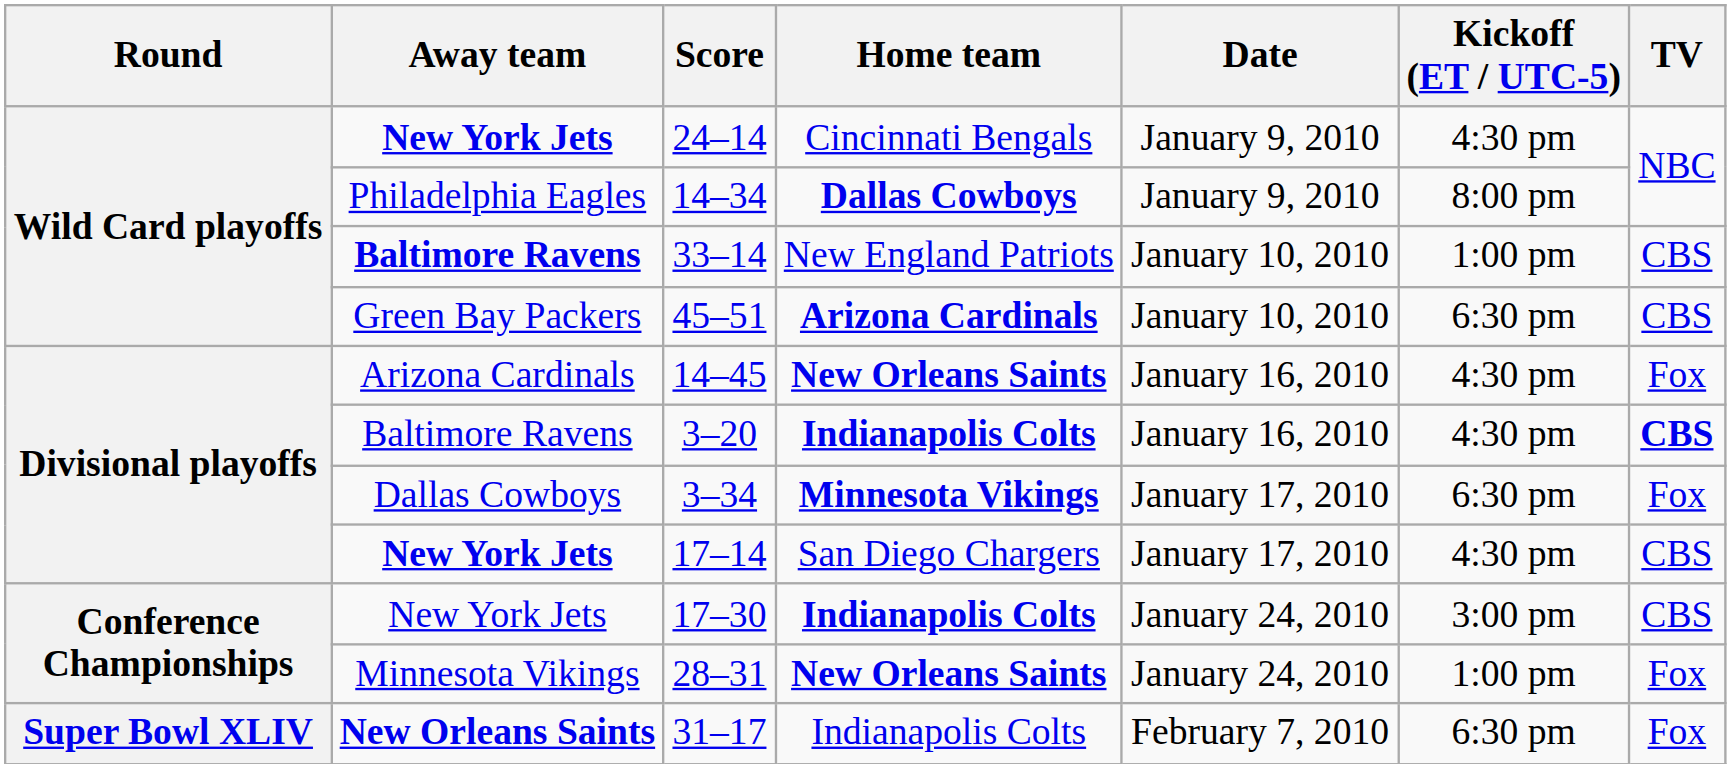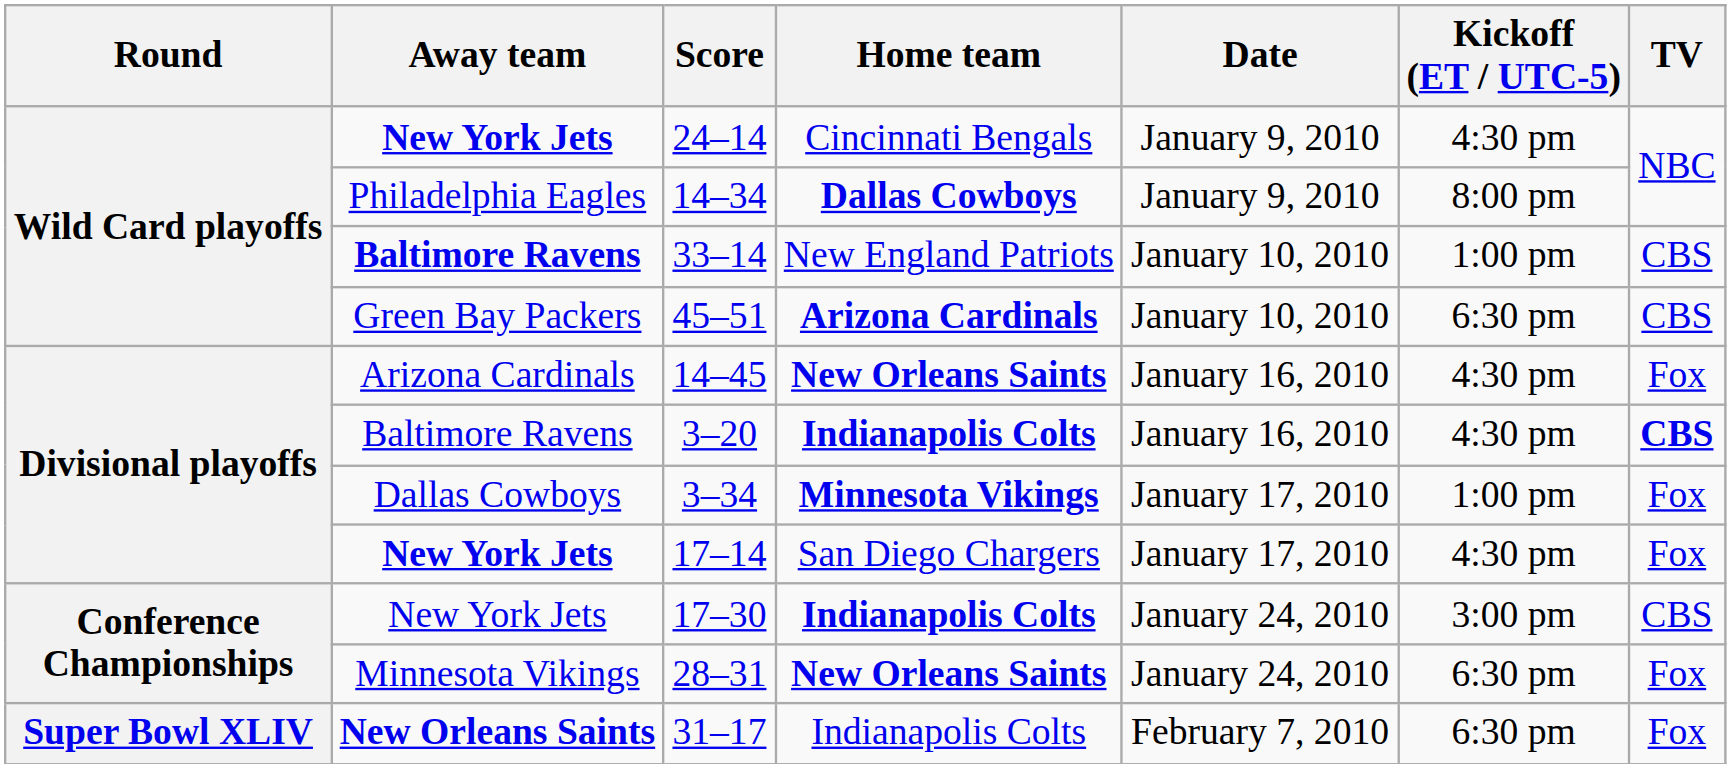 <table class="wikitable" style="text-align:center">
 <tr>
 <th>Round</th>
 <th>Away team</th>
 <th>Score</th>
 <th>Home team</th>
 <th>Date</th>
 <th>Kickoff<br>(<a href='#'>ET</a> / <a href='#'>UTC-5</a>)</th>
 <th>TV</th>
 </tr>
 <tr>
 <th rowspan=4>Wild Card playoffs</th>
 <td><strong><a href='#'>New York Jets</a></strong></td>
 <td align=center><a href='#'>24–14</a></td>
 <td><a href='#'>Cincinnati Bengals</a></td>
 <td>January 9, 2010</td>
 <td>4:30 pm</td>
 <td rowspan="2"><a href='#'>NBC</a></td>
 </tr>
 <tr>
 <td><a href='#'>Philadelphia Eagles</a></td>
 <td align=center><a href='#'>14–34</a></td>
 <td><strong><a href='#'>Dallas Cowboys</a></strong></td>
 <td>January 9, 2010</td>
 <td>8:00 pm</td>
 </tr>
 <tr>
 <td><strong><a href='#'>Baltimore Ravens</a></strong></td>
 <td align=center><a href='#'>33–14</a></td>
 <td><a href='#'>New England Patriots</a></td>
 <td>January 10, 2010</td>
 <td>1:00 pm</td>
 <td><a href='#'>CBS</a></td>
 </tr>
 <tr>
 <td><a href='#'>Green Bay Packers</a></td>
 <td align=center><a href='#'>45–51 </a></td>
 <td><strong><a href='#'>Arizona Cardinals</a></strong></td>
 <td>January 10, 2010</td>
 <td>6:30 pm</td>
 <td><a href='#'>CBS</a></td>
 </tr>
 <tr>
 <th rowspan=4>Divisional playoffs</th>
 <td><a href='#'>Arizona Cardinals</a></td>
 <td align=center><a href='#'>14–45</a></td>
 <td><strong><a href='#'>New Orleans Saints</a></strong></td>
 <td>January 16, 2010</td>
 <td>4:30 pm</td>
 <td><a href='#'>Fox</a></td>
 </tr>
 <tr>
 <td><a href='#'>Baltimore Ravens</a></td>
 <td align=center><a href='#'>3–20</a></td>
 <td><strong><a href='#'>Indianapolis Colts</a></strong></td>
 <td>January 16, 2010</td>
 <td>4:30 pm</td>
 <td><strong><a href='#'>CBS</a></strong></td>
 </tr>
 <tr>
 <td><a href='#'>Dallas Cowboys</a></td>
 <td align=center><a href='#'>3–34</a></td>
 <td><strong><a href='#'>Minnesota Vikings</a></strong></td>
 <td>January 17, 2010</td>
-<td>6:30 pm</td>
+<td>1:00 pm</td>
 <td><a href='#'>Fox</a></td>
 </tr>
 <tr>
 <td><strong><a href='#'>New York Jets</a></strong></td>
 <td align=center><a href='#'>17–14</a></td>
 <td><a href='#'>San Diego Chargers</a></td>
 <td>January 17, 2010</td>
 <td>4:30 pm</td>
-<td><a href='#'>CBS</a></td>
+<td><a href='#'>Fox</a></td>
 </tr>
 <tr>
 <th rowspan=2>Conference<br>Championships</th>
 <td><a href='#'>New York Jets</a></td>
 <td align=center><a href='#'>17–30</a></td>
 <td><strong><a href='#'>Indianapolis Colts</a></strong></td>
 <td>January 24, 2010</td>
 <td>3:00 pm</td>
 <td><a href='#'>CBS</a></td>
 </tr>
 <tr>
 <td><a href='#'>Minnesota Vikings</a></td>
 <td align=center><a href='#'>28–31 </a></td>
 <td><strong><a href='#'>New Orleans Saints</a></strong></td>
 <td>January 24, 2010</td>
-<td>1:00 pm</td>
+<td>6:30 pm</td>
 <td><a href='#'>Fox</a></td>
 </tr>
 <tr>
 <th><a href='#'>Super Bowl XLIV</a><br></th>
 <td><strong><a href='#'>New Orleans Saints</a></strong></td>
 <td align=center><a href='#'>31–17</a></td>
 <td><a href='#'>Indianapolis Colts</a></td>
 <td>February 7, 2010</td>
 <td>6:30 pm</td>
 <td><a href='#'>Fox</a></td>
 </tr>
 </table>
